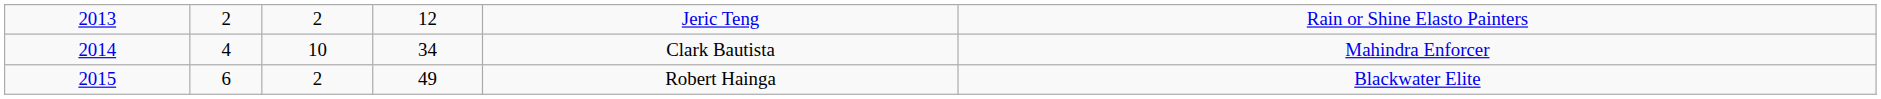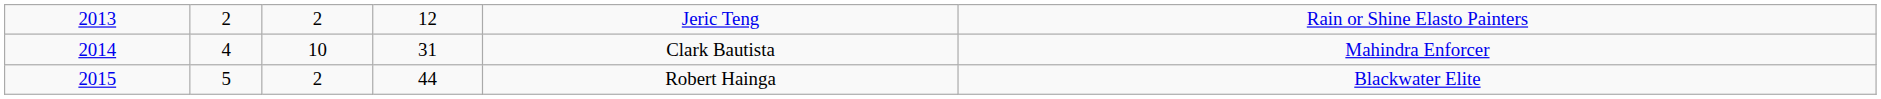 <table class=wikitable width=80%>
 <tr align=center>
 <td><a href='#'>2013</a></td>
 <td>2</td>
 <td>2</td>
 <td>12</td>
 <td><a href='#'>Jeric Teng</a></td>
 <td><a href='#'>Rain or Shine Elasto Painters</a></td>
 </tr>
 <tr align=center>
 <td><a href='#'>2014</a></td>
 <td>4</td>
 <td>10</td>
-<td>34</td>
+<td>31</td>
 <td>Clark Bautista</td>
 <td><a href='#'>Mahindra Enforcer</a></td>
 </tr>
 <tr align=center>
 <td><a href='#'>2015</a></td>
-<td>6</td>
+<td>5</td>
 <td>2</td>
-<td>49</td>
+<td>44</td>
 <td>Robert Hainga</td>
 <td><a href='#'>Blackwater Elite</a></td>
 </tr>
 </table>
